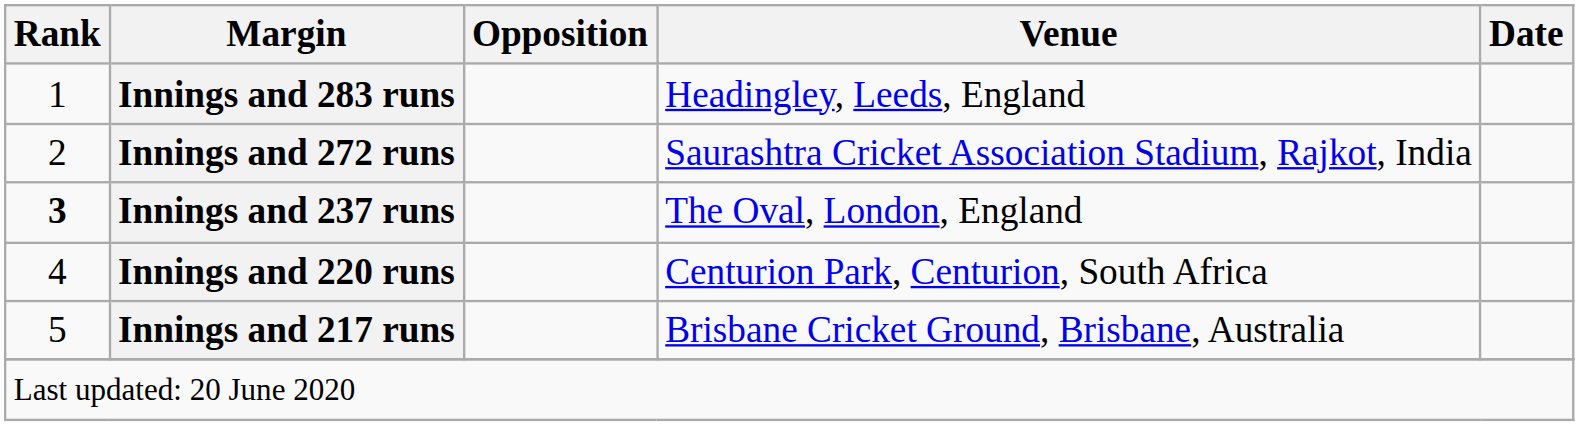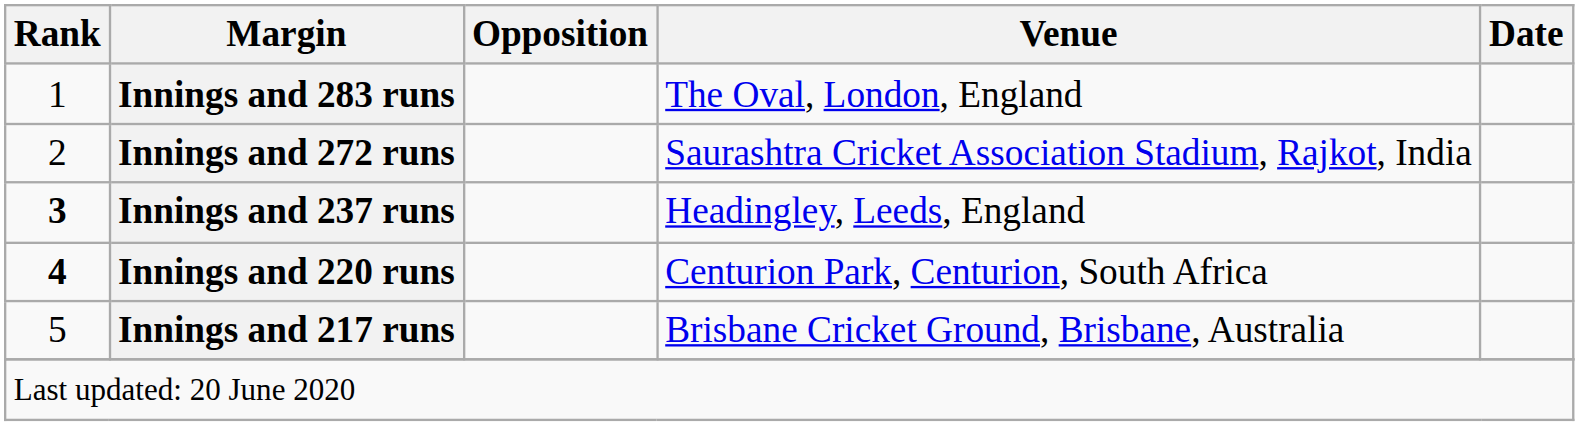 <table class="wikitable plainrowheaders sortable">
 <tr>
 <th scope=col>Rank</th>
 <th scope=col>Margin</th>
 <th scope=col>Opposition</th>
 <th scope=col>Venue</th>
 <th scope=col>Date</th>
 </tr>
 <tr>
 <td align=center>1</td>
 <th scope=row style="text-align:center;">Innings and 283 runs</th>
 <td></td>
-<td><a href='#'>Headingley</a>, <a href='#'>Leeds</a>, England</td>
+<td><a href='#'>The Oval</a>, <a href='#'>London</a>, England</td>
 <td></td>
 </tr>
 <tr>
 <td align=center>2</td>
 <th scope=row style=text-align:center;>Innings and 272 runs</th>
 <td></td>
 <td><a href='#'>Saurashtra Cricket Association Stadium</a>, <a href='#'>Rajkot</a>, India</td>
 <td></td>
 </tr>
 <tr>
 <td align=center><strong>3</strong></td>
 <th scope=row style=text-align:center;>Innings and 237 runs</th>
 <td></td>
-<td><a href='#'>The Oval</a>, <a href='#'>London</a>, England</td>
+<td><a href='#'>Headingley</a>, <a href='#'>Leeds</a>, England</td>
 <td></td>
 </tr>
 <tr>
-<td align=center>4</td>
+<td align=center><strong>4</strong></td>
 <th scope=row style=text-align:center;>Innings and 220 runs</th>
 <td></td>
 <td><a href='#'>Centurion Park</a>, <a href='#'>Centurion</a>, South Africa</td>
 <td></td>
 </tr>
 <tr>
 <td align=center>5</td>
 <th scope=row style=text-align:center;>Innings and 217 runs</th>
 <td></td>
 <td><a href='#'>Brisbane Cricket Ground</a>, <a href='#'>Brisbane</a>, Australia</td>
 <td></td>
 </tr>
 <tr>
 </tr>
 <tr class=sortbottom>
 <td colspan=5><small>Last updated: 20 June 2020</small></td>
 </tr>
 </table>
